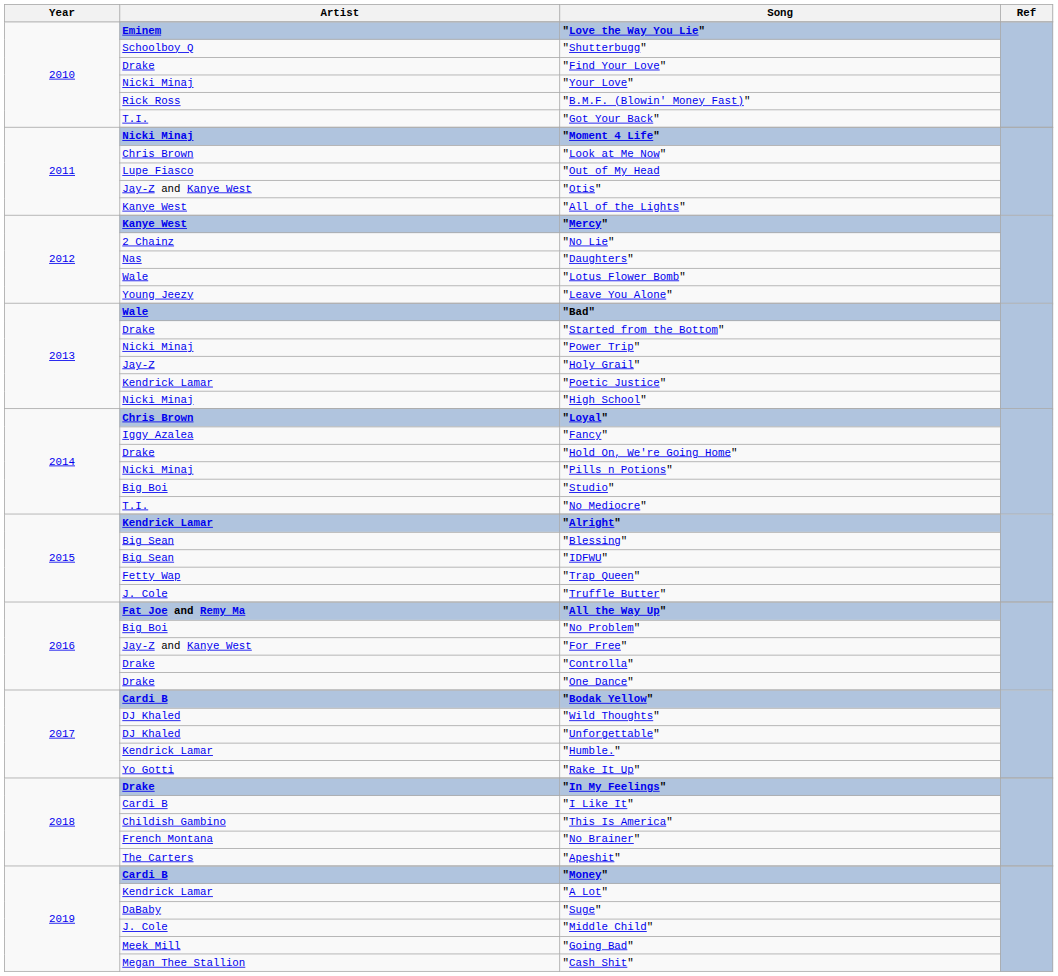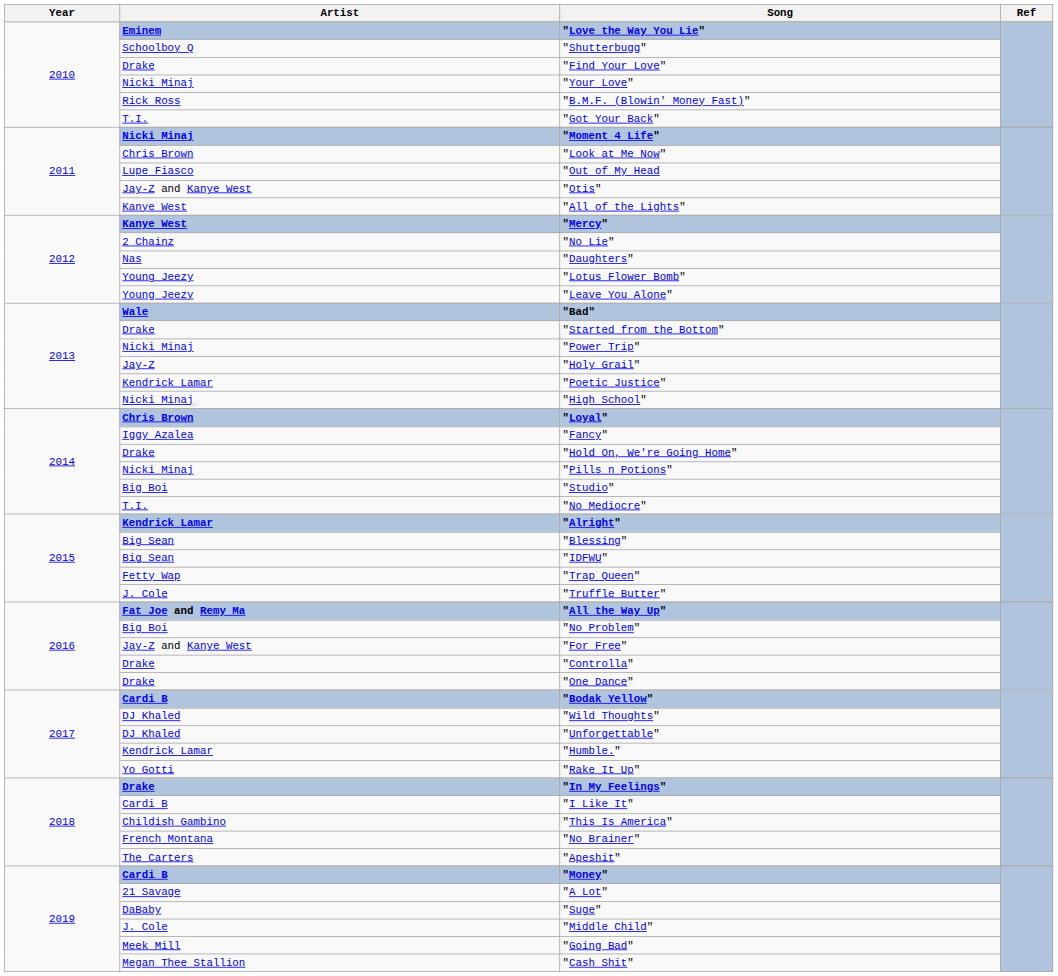 <table class="wikitable" style="width:100%;">
 <tr style="background:#bebebe;">
 <th style="width:11%;">Year</th>
 <th style="width:42%;">Artist</th>
 <th style="width:42%;">Song</th>
 <th style="width:5%;">Ref</th>
 </tr>
 <tr>
 <td rowspan="7" align="center"><a href='#'>2010</a></td>
 </tr>
 <tr style="background:#B0C4DE">
 <td><strong><a href='#'>Eminem</a> </strong></td>
 <td><strong>"<a href='#'>Love the Way You Lie</a>"</strong></td>
 <td rowspan="6" align="center"></td>
 </tr>
 <tr>
 <td><a href='#'>Schoolboy Q</a> </td>
 <td>"<a href='#'>Shutterbugg</a>"</td>
 </tr>
 <tr>
 <td><a href='#'>Drake</a></td>
 <td>"<a href='#'>Find Your Love</a>"</td>
 </tr>
 <tr>
 <td><a href='#'>Nicki Minaj</a></td>
 <td>"<a href='#'>Your Love</a>"</td>
 </tr>
 <tr>
 <td><a href='#'>Rick Ross</a> </td>
 <td>"<a href='#'>B.M.F. (Blowin' Money Fast)</a>"</td>
 </tr>
 <tr>
 <td><a href='#'>T.I.</a> </td>
 <td>"<a href='#'>Got Your Back</a>"</td>
 </tr>
 <tr>
 <td rowspan="6" align="center"><a href='#'>2011</a></td>
 </tr>
 <tr style="background:#B0C4DE">
 <td><strong><a href='#'>Nicki Minaj</a> </strong></td>
 <td><strong>"<a href='#'>Moment 4 Life</a>"</strong></td>
 <td rowspan="6" align="center"></td>
 </tr>
 <tr>
 <td><a href='#'>Chris Brown</a> </td>
 <td>"<a href='#'>Look at Me Now</a>"</td>
 </tr>
 <tr>
 <td><a href='#'>Lupe Fiasco</a> </td>
 <td>"<a href='#'>Out of My Head</a></td>
 </tr>
 <tr>
 <td><a href='#'>Jay-Z</a> and <a href='#'>Kanye West</a> </td>
 <td>"<a href='#'>Otis</a>"</td>
 </tr>
 <tr>
 <td><a href='#'>Kanye West</a> </td>
 <td>"<a href='#'>All of the Lights</a>"</td>
 </tr>
 <tr>
 <td rowspan="6" align="center"><a href='#'>2012</a></td>
 </tr>
 <tr style="background:#B0C4DE">
 <td><strong><a href='#'>Kanye West</a> </strong></td>
 <td><strong>"<a href='#'>Mercy</a>"</strong></td>
 <td rowspan="6" align="center"></td>
 </tr>
 <tr>
 <td><a href='#'>2 Chainz</a> </td>
 <td>"<a href='#'>No Lie</a>"</td>
 </tr>
 <tr>
 <td><a href='#'>Nas</a></td>
 <td>"<a href='#'>Daughters</a>"</td>
 </tr>
 <tr>
-<td><a href='#'>Wale</a> </td>
+<td><a href='#'>Young Jeezy</a> </td>
 <td>"<a href='#'>Lotus Flower Bomb</a>"</td>
 </tr>
 <tr>
 <td><a href='#'>Young Jeezy</a> </td>
 <td>"<a href='#'>Leave You Alone</a>"</td>
 </tr>
 <tr>
 <td rowspan="7" align="center"><a href='#'>2013</a></td>
 </tr>
 <tr style="background:#B0C4DE">
 <td><strong><a href='#'>Wale</a> </strong></td>
 <td><strong>"Bad"</strong></td>
 <td rowspan="7" align="center"></td>
 </tr>
 <tr>
 <td><a href='#'>Drake</a></td>
 <td>"<a href='#'>Started from the Bottom</a>"</td>
 </tr>
 <tr>
 <td><a href='#'>Nicki Minaj</a> </td>
 <td>"<a href='#'>Power Trip</a>"</td>
 </tr>
 <tr>
 <td><a href='#'>Jay-Z</a> </td>
 <td>"<a href='#'>Holy Grail</a>"</td>
 </tr>
 <tr>
 <td><a href='#'>Kendrick Lamar</a> </td>
 <td>"<a href='#'>Poetic Justice</a>"</td>
 </tr>
 <tr>
 <td><a href='#'>Nicki Minaj</a> </td>
 <td>"<a href='#'>High School</a>"</td>
 </tr>
 <tr>
 <td rowspan="7" align="center"><a href='#'>2014</a></td>
 </tr>
 <tr style="background:#B0C4DE">
 <td><strong><a href='#'>Chris Brown</a> </strong></td>
 <td><strong>"<a href='#'>Loyal</a>"</strong></td>
 <td rowspan="7" align="center"></td>
 </tr>
 <tr>
 <td><a href='#'>Iggy Azalea</a> </td>
 <td>"<a href='#'>Fancy</a>"</td>
 </tr>
 <tr>
 <td><a href='#'>Drake</a> </td>
 <td>"<a href='#'>Hold On, We're Going Home</a>"</td>
 </tr>
 <tr>
 <td><a href='#'>Nicki Minaj</a></td>
 <td>"<a href='#'>Pills n Potions</a>"</td>
 </tr>
 <tr>
 <td><a href='#'>Big Boi</a> </td>
 <td>"<a href='#'>Studio</a>"</td>
 </tr>
 <tr>
 <td><a href='#'>T.I.</a> </td>
 <td>"<a href='#'>No Mediocre</a>"</td>
 </tr>
 <tr>
 <td rowspan="6" align="center"><a href='#'>2015</a></td>
 </tr>
 <tr style="background:#B0C4DE">
 <td><strong><a href='#'>Kendrick Lamar</a></strong></td>
 <td><strong>"<a href='#'>Alright</a>"</strong></td>
 <td rowspan="5" align="center"></td>
 </tr>
 <tr>
 <td><a href='#'>Big Sean</a> </td>
 <td>"<a href='#'>Blessing</a>"</td>
 </tr>
 <tr>
 <td><a href='#'>Big Sean</a> </td>
 <td>"<a href='#'>IDFWU</a>"</td>
 </tr>
 <tr>
 <td><a href='#'>Fetty Wap</a></td>
 <td>"<a href='#'>Trap Queen</a>"</td>
 </tr>
 <tr>
 <td><a href='#'>J. Cole</a> </td>
 <td>"<a href='#'>Truffle Butter</a>"</td>
 </tr>
 <tr>
 <td rowspan="6" align="center"><a href='#'>2016</a></td>
 </tr>
 <tr style="background:#B0C4DE">
 <td><strong><a href='#'>Fat Joe</a> and <a href='#'>Remy Ma</a> </strong></td>
 <td><strong>"<a href='#'>All the Way Up</a>"</strong></td>
 <td rowspan="6" align="center"></td>
 </tr>
 <tr>
 <td><a href='#'>Big Boi</a> </td>
 <td>"<a href='#'>No Problem</a>"</td>
 </tr>
 <tr>
 <td><a href='#'>Jay-Z</a> and <a href='#'>Kanye West</a> </td>
 <td>"<a href='#'>For Free</a>"</td>
 </tr>
 <tr>
 <td><a href='#'>Drake</a></td>
 <td>"<a href='#'>Controlla</a>"</td>
 </tr>
 <tr>
 <td><a href='#'>Drake</a> </td>
 <td>"<a href='#'>One Dance</a>"</td>
 </tr>
 <tr>
 <td rowspan="6" align="center"><a href='#'>2017</a></td>
 </tr>
 <tr style="background:#B0C4DE">
 <td><strong><a href='#'>Cardi B</a></strong></td>
 <td><strong>"<a href='#'>Bodak Yellow</a>"</strong></td>
 <td rowspan="5" align="center"></td>
 </tr>
 <tr>
 <td><a href='#'>DJ Khaled</a> </td>
 <td>"<a href='#'>Wild Thoughts</a>"</td>
 </tr>
 <tr>
 <td><a href='#'>DJ Khaled</a> </td>
 <td>"<a href='#'>Unforgettable</a>"</td>
 </tr>
 <tr>
 <td><a href='#'>Kendrick Lamar</a></td>
 <td>"<a href='#'>Humble.</a>"</td>
 </tr>
 <tr>
 <td><a href='#'>Yo Gotti</a> </td>
 <td>"<a href='#'>Rake It Up</a>"</td>
 </tr>
 <tr>
 <td rowspan="6" align="center"><a href='#'>2018</a></td>
 </tr>
 <tr style="background:#B0C4DE">
 <td><strong><a href='#'>Drake</a></strong></td>
 <td><strong>"<a href='#'>In My Feelings</a>"</strong></td>
 <td rowspan="5" align="center"></td>
 </tr>
 <tr>
 <td><a href='#'>Cardi B</a> </td>
 <td>"<a href='#'>I Like It</a>"</td>
 </tr>
 <tr>
 <td><a href='#'>Childish Gambino</a></td>
 <td>"<a href='#'>This Is America</a>"</td>
 </tr>
 <tr>
 <td><a href='#'>French Montana</a> </td>
 <td>"<a href='#'>No Brainer</a>"</td>
 </tr>
 <tr>
 <td><a href='#'>The Carters</a></td>
 <td>"<a href='#'>Apeshit</a>"</td>
 </tr>
 <tr>
 <td rowspan="7" align="center"><a href='#'>2019</a></td>
 </tr>
 <tr style="background:#B0C4DE">
 <td><strong><a href='#'>Cardi B</a></strong></td>
 <td><strong>"<a href='#'>Money</a>"</strong></td>
 <td rowspan="6" align="center"></td>
 </tr>
 <tr>
-<td><a href='#'>Kendrick Lamar</a></td>
+<td><a href='#'>21 Savage</a> </td>
 <td>"<a href='#'>A Lot</a>"</td>
 </tr>
 <tr>
 <td><a href='#'>DaBaby</a></td>
 <td>"<a href='#'>Suge</a>"</td>
 </tr>
 <tr>
 <td><a href='#'>J. Cole</a></td>
 <td>"<a href='#'>Middle Child</a>"</td>
 </tr>
 <tr>
 <td><a href='#'>Meek Mill</a> </td>
 <td>"<a href='#'>Going Bad</a>"</td>
 </tr>
 <tr>
 <td><a href='#'>Megan Thee Stallion</a> </td>
 <td>"<a href='#'>Cash Shit</a>"</td>
 </tr>
 </table>
